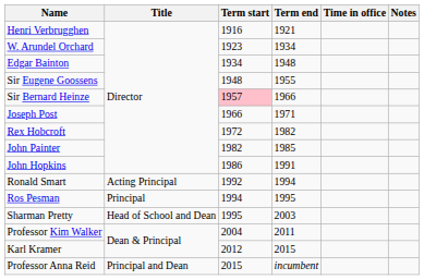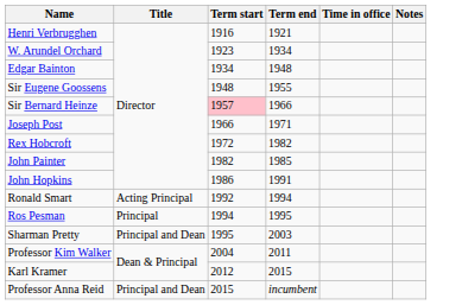 <table class="wikitable">
 <tr>
 <th>Name</th>
 <th>Title</th>
 <th>Term start</th>
 <th>Term end</th>
 <th>Time in office</th>
 <th>Notes</th>
 </tr>
 <tr>
 <td><a href='#'>Henri Verbrugghen</a></td>
 <td rowspan=9>Director</td>
 <td>1916</td>
 <td>1921</td>
 <td></td>
 <td></td>
 </tr>
 <tr>
 <td><a href='#'>W. Arundel Orchard</a></td>
 <td>1923</td>
 <td>1934</td>
 <td></td>
 <td></td>
 </tr>
 <tr>
 <td><a href='#'>Edgar Bainton</a></td>
 <td>1934</td>
 <td>1948</td>
 <td></td>
 <td></td>
 </tr>
 <tr>
 <td>Sir <a href='#'>Eugene Goossens</a></td>
 <td>1948</td>
 <td>1955</td>
 <td></td>
 <td></td>
 </tr>
 <tr>
 <td>Sir <a href='#'>Bernard Heinze</a></td>
 <td style="background: pink;">1957</td>
 <td>1966</td>
 <td></td>
 <td></td>
 </tr>
 <tr>
 <td><a href='#'>Joseph Post</a></td>
 <td>1966</td>
 <td>1971</td>
 <td></td>
 <td></td>
 </tr>
 <tr>
 <td><a href='#'>Rex Hobcroft</a></td>
 <td>1972</td>
 <td>1982</td>
 <td></td>
 <td></td>
 </tr>
 <tr>
 <td><a href='#'>John Painter</a></td>
 <td>1982</td>
 <td>1985</td>
 <td></td>
 <td></td>
 </tr>
 <tr>
 <td><a href='#'>John Hopkins</a></td>
 <td>1986</td>
 <td>1991</td>
 <td></td>
 <td></td>
 </tr>
 <tr>
 <td>Ronald Smart</td>
 <td>Acting Principal</td>
 <td>1992</td>
 <td>1994</td>
 <td></td>
 <td></td>
 </tr>
 <tr>
 <td><a href='#'>Ros Pesman</a></td>
 <td>Principal</td>
 <td>1994</td>
 <td>1995</td>
 <td></td>
 <td></td>
 </tr>
 <tr>
 <td>Sharman Pretty</td>
-<td>Head of School and Dean</td>
+<td>Principal and Dean</td>
 <td>1995</td>
 <td>2003</td>
 <td></td>
 <td></td>
 </tr>
 <tr>
 <td>Professor <a href='#'>Kim Walker</a></td>
 <td rowspan=2>Dean & Principal</td>
 <td>2004</td>
 <td>2011</td>
 <td></td>
 <td></td>
 </tr>
 <tr>
 <td>Karl Kramer</td>
 <td>2012</td>
 <td>2015</td>
 <td></td>
 <td></td>
 </tr>
 <tr>
 <td>Professor Anna Reid</td>
 <td>Principal and Dean</td>
 <td>2015</td>
 <td><em>incumbent</em></td>
 <td></td>
 <td></td>
 </tr>
 </table>
